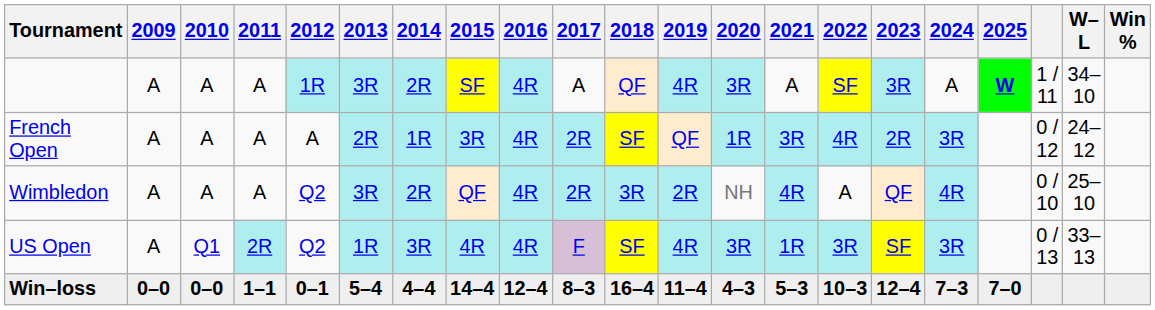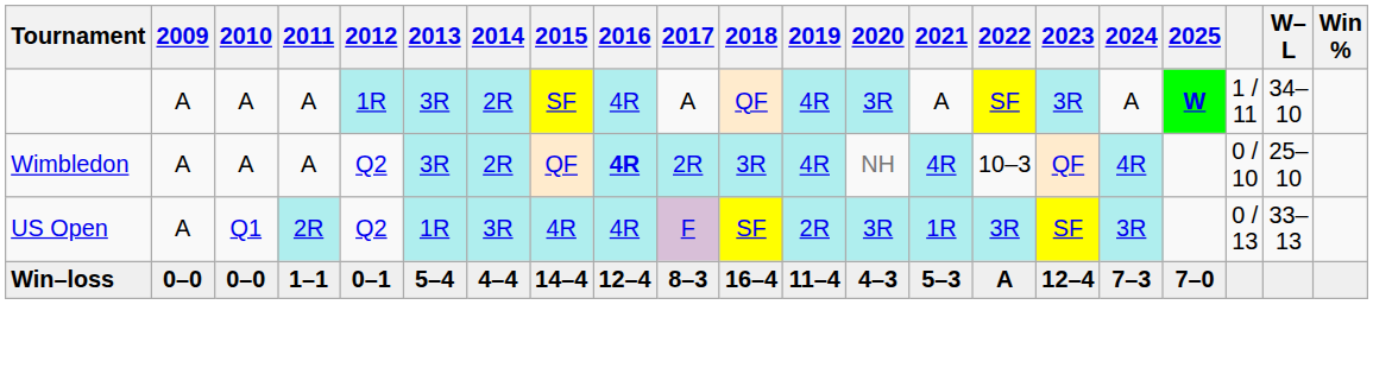 <table class=wikitable style=text-align:center>
 <tr>
 <th>Tournament</th>
 <th><a href='#'>2009</a></th>
 <th><a href='#'>2010</a></th>
 <th><a href='#'>2011</a></th>
 <th><a href='#'>2012</a></th>
 <th><a href='#'>2013</a></th>
 <th><a href='#'>2014</a></th>
 <th><a href='#'>2015</a></th>
 <th><a href='#'>2016</a></th>
 <th><a href='#'>2017</a></th>
 <th><a href='#'>2018</a></th>
 <th><a href='#'>2019</a></th>
 <th><a href='#'>2020</a></th>
 <th><a href='#'>2021</a></th>
 <th><a href='#'>2022</a></th>
 <th><a href='#'>2023</a></th>
 <th><a href='#'>2024</a></th>
 <th><a href='#'>2025</a></th>
 <th></th>
 <th>W–L</th>
 <th>Win %</th>
 </tr>
 <tr>
 <td style=text-align:left></td>
 <td>A</td>
 <td>A</td>
 <td>A</td>
 <td style=background:#afeeee><a href='#'>1R</a></td>
 <td style=background:#afeeee><a href='#'>3R</a></td>
 <td style=background:#afeeee><a href='#'>2R</a></td>
 <td style=background:yellow><a href='#'>SF</a></td>
 <td style=background:#afeeee><a href='#'>4R</a></td>
 <td>A</td>
 <td style=background:#ffebcd><a href='#'>QF</a></td>
 <td style=background:#afeeee><a href='#'>4R</a></td>
 <td style=background:#afeeee><a href='#'>3R</a></td>
 <td>A</td>
 <td style=background:yellow><a href='#'>SF</a></td>
 <td style=background:#afeeee><a href='#'>3R</a></td>
 <td>A</td>
 <td style=background:lime><a href='#'><strong>W</strong></a></td>
 <td>1 / 11</td>
 <td>34–10</td>
 <td></td>
 </tr>
 <tr>
-<td style=text-align:left><a href='#'>French Open</a></td>
-<td>A</td>
-<td>A</td>
-<td>A</td>
-<td>A</td>
-<td style=background:#afeeee><a href='#'>2R</a></td>
-<td style=background:#afeeee><a href='#'>1R</a></td>
-<td style=background:#afeeee><a href='#'>3R</a></td>
-<td style=background:#afeeee><a href='#'>4R</a></td>
-<td style=background:#afeeee><a href='#'>2R</a></td>
-<td style=background:yellow><a href='#'>SF</a></td>
-<td style=background:#ffebcd><a href='#'>QF</a></td>
-<td style=background:#afeeee><a href='#'>1R</a></td>
-<td style=background:#afeeee><a href='#'>3R</a></td>
-<td style=background:#afeeee><a href='#'>4R</a></td>
-<td style=background:#afeeee><a href='#'>2R</a></td>
-<td style=background:#afeeee><a href='#'>3R</a></td>
-<td></td>
-<td>0 / 12</td>
-<td>24–12</td>
-<td></td>
-</tr>
-<tr>
 <td style=text-align:left><a href='#'>Wimbledon</a></td>
 <td>A</td>
 <td>A</td>
 <td>A</td>
 <td><a href='#'>Q2</a></td>
 <td style=background:#afeeee><a href='#'>3R</a></td>
 <td style=background:#afeeee><a href='#'>2R</a></td>
 <td style=background:#ffebcd><a href='#'>QF</a></td>
-<td style=background:#afeeee><a href='#'>4R</a></td>
+<td style=background:#afeeee><strong><a href='#'>4R</a></strong></td>
 <td style=background:#afeeee><a href='#'>2R</a></td>
 <td style=background:#afeeee><a href='#'>3R</a></td>
-<td style=background:#afeeee><a href='#'>2R</a></td>
+<td style=background:#afeeee><a href='#'>4R</a></td>
 <td style=color:#767676>NH</td>
 <td style=background:#afeeee><a href='#'>4R</a></td>
-<td>A</td>
+<td>10–3</td>
 <td style=background:#ffebcd><a href='#'>QF</a></td>
 <td style=background:#afeeee><a href='#'>4R</a></td>
 <td></td>
 <td>0 / 10</td>
 <td>25–10</td>
 <td></td>
 </tr>
 <tr>
 <td style=text-align:left><a href='#'>US Open</a></td>
 <td>A</td>
 <td><a href='#'>Q1</a></td>
 <td style=background:#afeeee><a href='#'>2R</a></td>
 <td><a href='#'>Q2</a></td>
 <td style=background:#afeeee><a href='#'>1R</a></td>
 <td style=background:#afeeee><a href='#'>3R</a></td>
 <td style=background:#afeeee><a href='#'>4R</a></td>
 <td style=background:#afeeee><a href='#'>4R</a></td>
 <td style=background:#D8BFD8><a href='#'>F</a></td>
 <td style=background:yellow><a href='#'>SF</a></td>
-<td style=background:#afeeee><a href='#'>4R</a></td>
+<td style=background:#afeeee><a href='#'>2R</a></td>
 <td style=background:#afeeee><a href='#'>3R</a></td>
 <td style=background:#afeeee><a href='#'>1R</a></td>
 <td style=background:#afeeee><a href='#'>3R</a></td>
 <td style=background:yellow><a href='#'>SF</a></td>
 <td style=background:#afeeee><a href='#'>3R</a></td>
 <td></td>
 <td>0 / 13</td>
 <td>33–13</td>
 <td></td>
 </tr>
 <tr style=font-weight:bold;background:#efefef>
 <td style=text-align:left>Win–loss</td>
 <td>0–0</td>
 <td>0–0</td>
 <td>1–1</td>
 <td>0–1</td>
 <td>5–4</td>
 <td>4–4</td>
 <td>14–4</td>
 <td>12–4</td>
 <td>8–3</td>
 <td>16–4</td>
 <td>11–4</td>
 <td>4–3</td>
 <td>5–3</td>
-<td>10–3</td>
+<td>A</td>
 <td>12–4</td>
 <td>7–3</td>
 <td>7–0</td>
 <td></td>
 <td></td>
 <td></td>
 </tr>
 </table>
